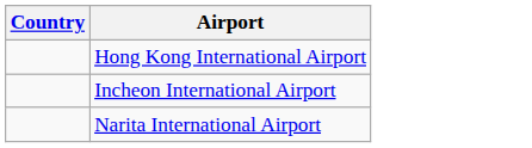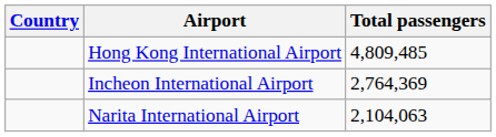 <table class="wikitable sortable" border="1" style="font-size:90%">
 <tr style="background:#ececec;">
 <th><a href='#'>Country</a></th>
 <th>Airport</th>
+<th>Total passengers</th>
 </tr>
 <tr>
 <td style="text-align:left;"></td>
 <td><a href='#'>Hong Kong International Airport</a></td>
+<td>4,809,485</td>
 </tr>
 <tr>
 <td style="text-align:left;"></td>
 <td><a href='#'>Incheon International Airport</a></td>
+<td>2,764,369</td>
 </tr>
 <tr>
 <td style="text-align:left;"></td>
 <td><a href='#'>Narita International Airport</a></td>
+<td>2,104,063</td>
 </tr>
 </table>
